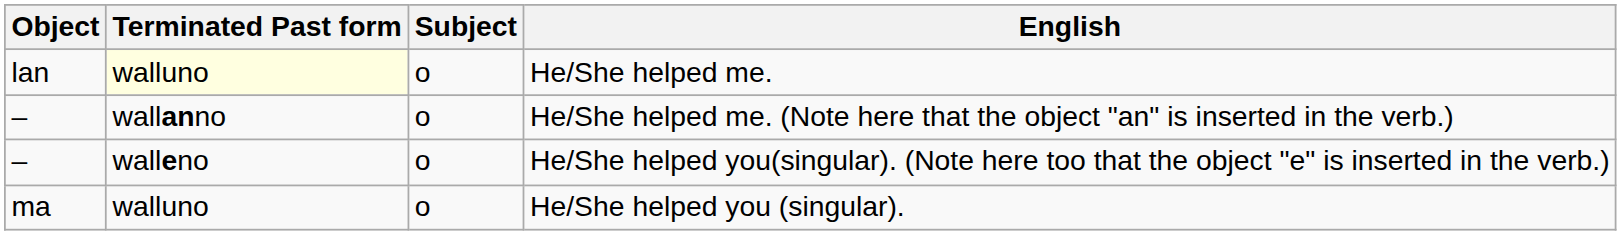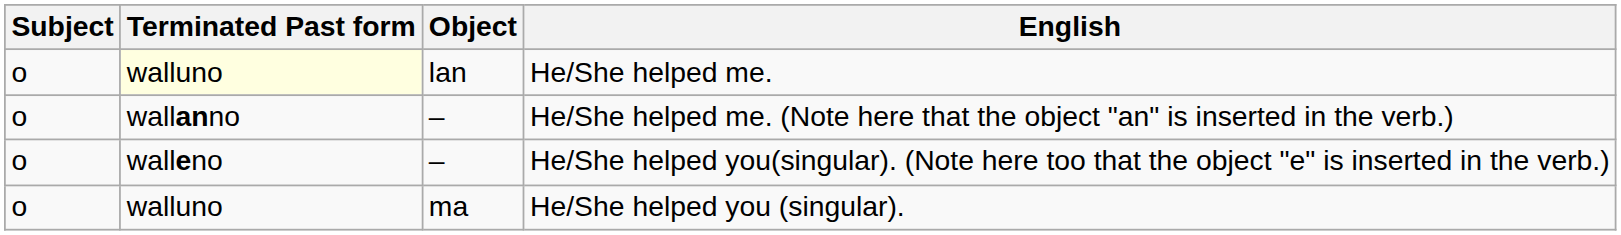 <table class="wikitable">
 <tr>
+<th>Subject</th>
+<th>Terminated Past form</th>
 <th>Object</th>
-<th>Terminated Past form</th>
-<th>Subject</th>
 <th>English</th>
 </tr>
 <tr>
+<td>o</td>
+<td style="background: lightyellow;">walluno</td>
 <td>lan</td>
-<td style="background: lightyellow;">walluno</td>
-<td>o</td>
 <td>He/She helped me.</td>
 </tr>
 <tr>
+<td>o</td>
+<td>wall<strong>an</strong>no</td>
 <td>–</td>
-<td>wall<strong>an</strong>no</td>
-<td>o</td>
 <td>He/She helped me. (Note here that the object "an" is inserted in the verb.)</td>
 </tr>
 <tr>
+<td>o</td>
+<td>wall<strong>e</strong>no</td>
 <td>–</td>
-<td>wall<strong>e</strong>no</td>
-<td>o</td>
 <td>He/She helped you(singular). (Note here too that the object "e" is inserted in the verb.)</td>
 </tr>
 <tr>
+<td>o</td>
+<td>walluno</td>
 <td>ma</td>
-<td>walluno</td>
-<td>o</td>
 <td>He/She helped you (singular).</td>
 </tr>
 </table>
